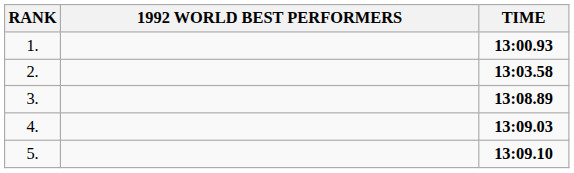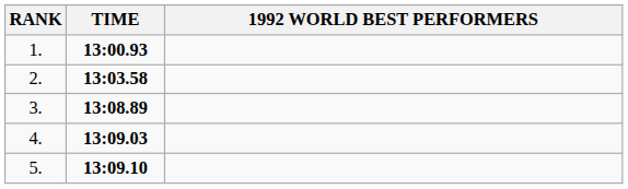 <table class="wikitable" style="border-collapse: collapse; font-size: 90%;">
 <tr>
 <th>RANK</th>
+<th align="center" style="width: 5em">TIME</th>
 <th align="center" style="width: 25em">1992 WORLD BEST PERFORMERS</th>
-<th align="center" style="width: 5em">TIME</th>
 </tr>
 <tr>
 <td align="center">1.</td>
+<td align="center"><strong>13:00.93</strong></td>
 <td></td>
-<td align="center"><strong>13:00.93</strong></td>
 </tr>
 <tr>
 <td align="center">2.</td>
+<td align="center"><strong>13:03.58</strong></td>
 <td></td>
-<td align="center"><strong>13:03.58</strong></td>
 </tr>
 <tr>
 <td align="center">3.</td>
+<td align="center"><strong>13:08.89</strong></td>
 <td></td>
-<td align="center"><strong>13:08.89</strong></td>
 </tr>
 <tr>
 <td align="center">4.</td>
+<td align="center"><strong>13:09.03</strong></td>
 <td></td>
-<td align="center"><strong>13:09.03</strong></td>
 </tr>
 <tr>
 <td align="center">5.</td>
+<td align="center"><strong>13:09.10</strong></td>
 <td></td>
-<td align="center"><strong>13:09.10</strong></td>
 </tr>
 </table>
